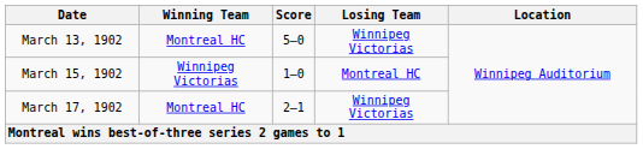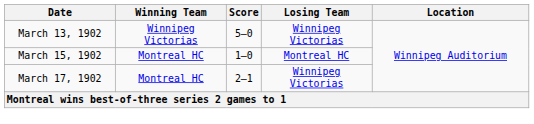 <table class="wikitable" style="text-align:center;">
 <tr align="center">
 <th width="140">Date</th>
 <th width="140">Winning Team</th>
 <th width="5">Score</th>
 <th width="140">Losing Team</th>
 <th width="200">Location</th>
 </tr>
 <tr>
 <td>March 13, 1902</td>
-<td><a href='#'>Montreal HC</a></td>
+<td><a href='#'>Winnipeg Victorias</a></td>
 <td>5–0</td>
 <td><a href='#'>Winnipeg Victorias</a></td>
 <td rowspan="3"><a href='#'>Winnipeg Auditorium</a></td>
 </tr>
 <tr>
 <td>March 15, 1902</td>
-<td><a href='#'>Winnipeg Victorias</a></td>
+<td><a href='#'>Montreal HC</a></td>
 <td>1–0</td>
 <td><a href='#'>Montreal HC</a></td>
 </tr>
 <tr>
 <td>March 17, 1902</td>
 <td><a href='#'>Montreal HC</a></td>
 <td>2–1</td>
 <td><a href='#'>Winnipeg Victorias</a></td>
 </tr>
 <tr>
 <th colspan="5" style="text-align:left;">Montreal wins best-of-three series 2 games to 1</th>
 </tr>
 </table>
